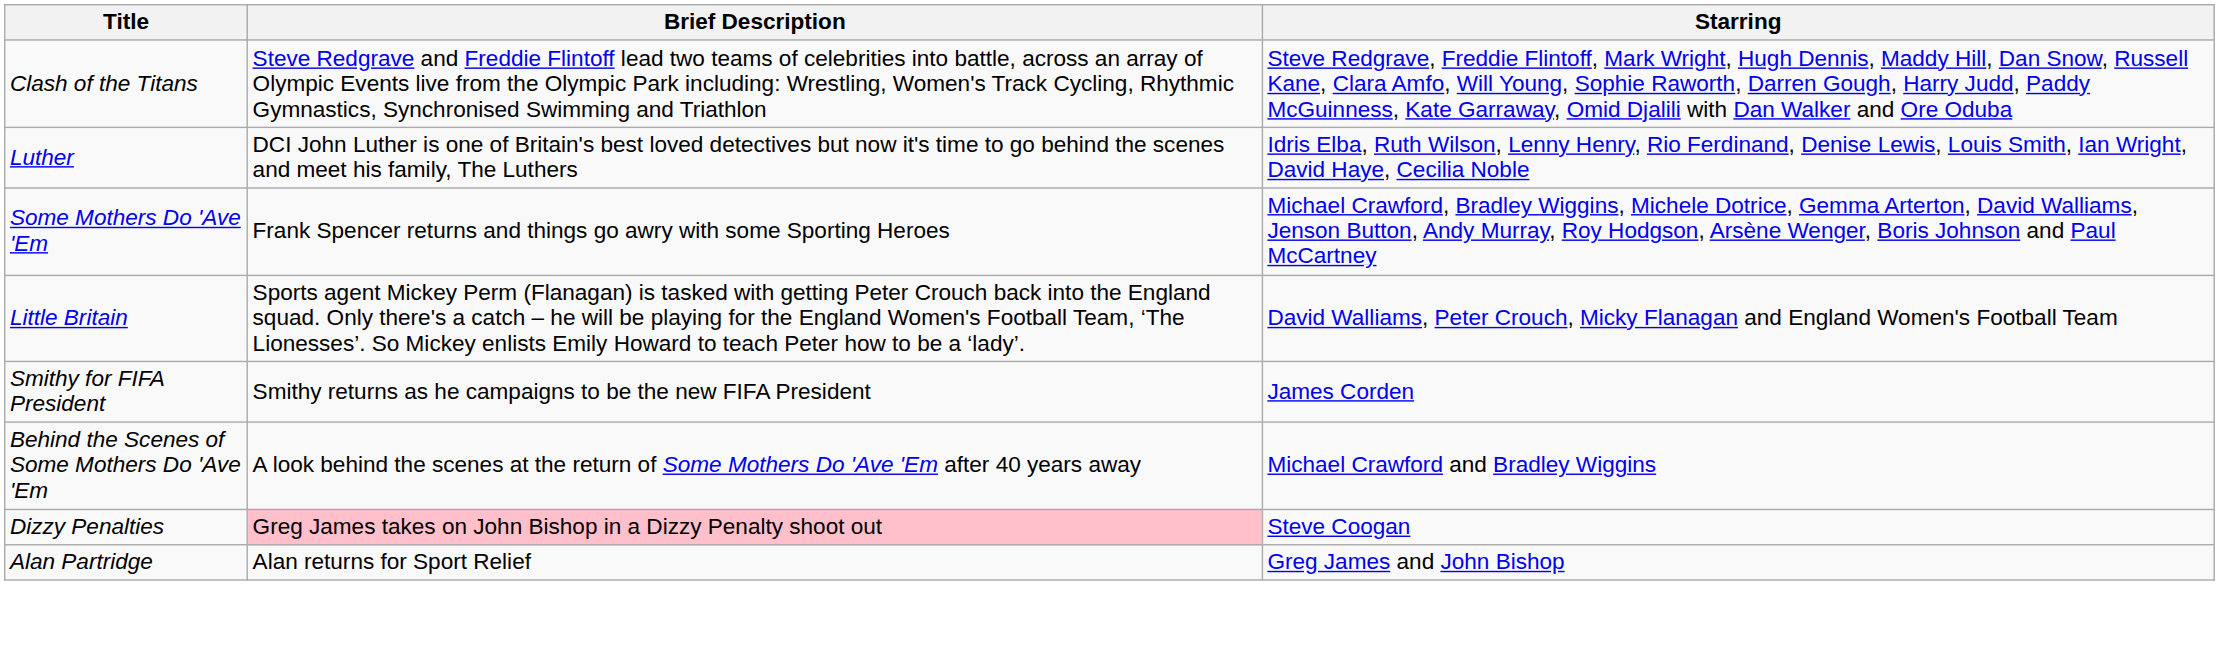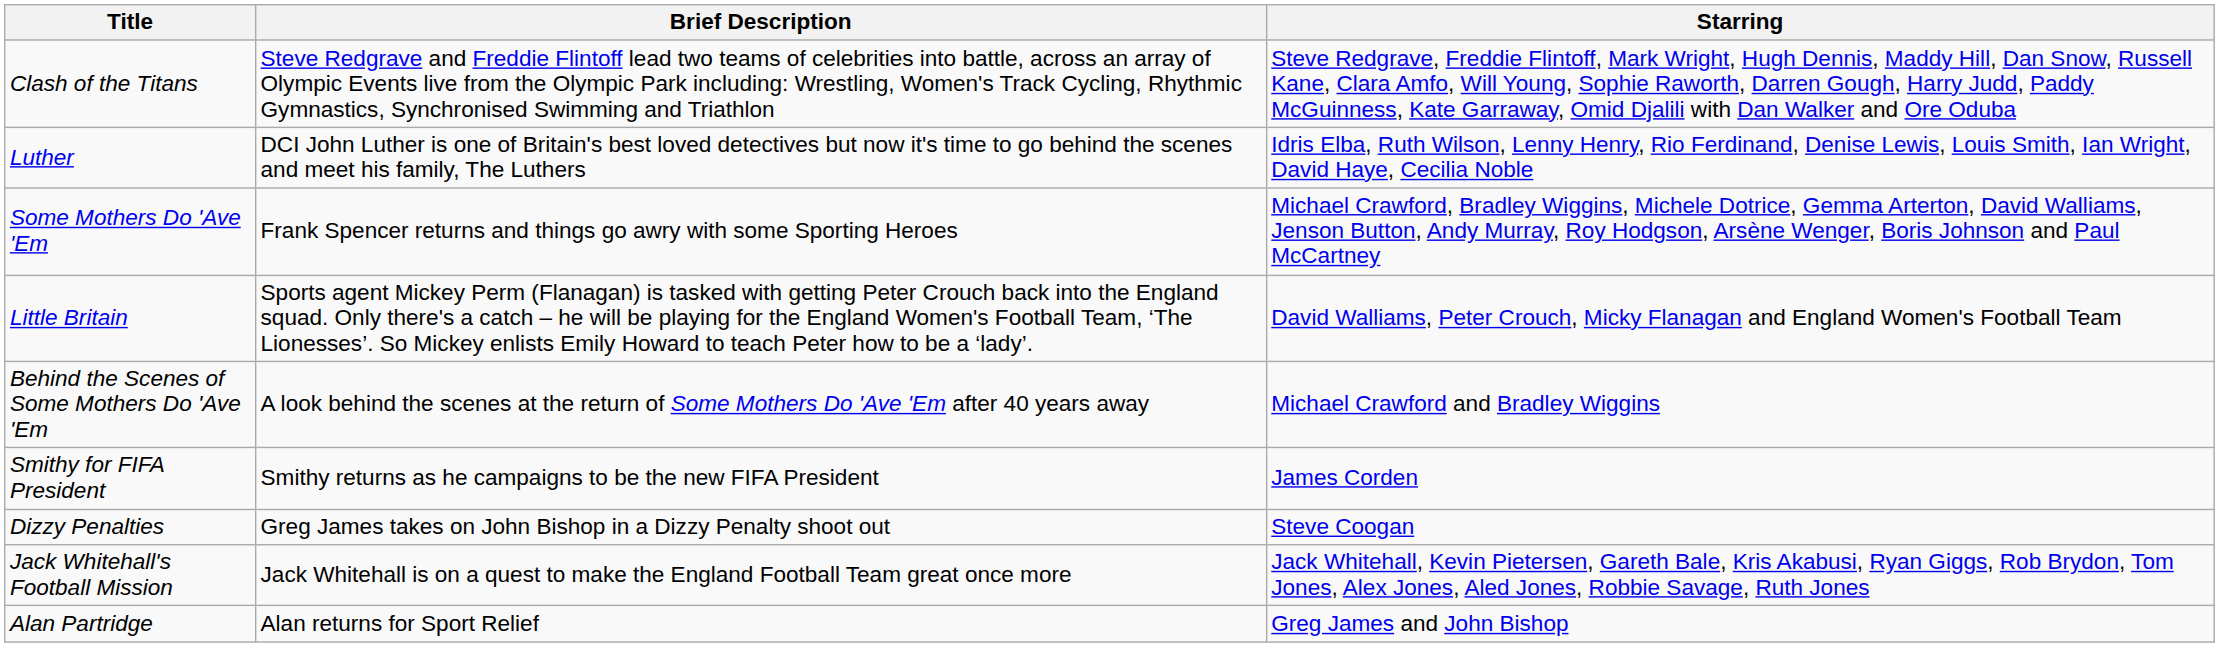 <table class="wikitable">
 <tr>
 <th>Title</th>
 <th>Brief Description</th>
 <th>Starring</th>
 </tr>
 <tr>
 <td><em>Clash of the Titans</em></td>
 <td><a href='#'>Steve Redgrave</a> and <a href='#'>Freddie Flintoff</a> lead two teams of celebrities into battle, across an array of Olympic Events live from the Olympic Park including: Wrestling, Women's Track Cycling, Rhythmic Gymnastics, Synchronised Swimming and Triathlon</td>
 <td><a href='#'>Steve Redgrave</a>, <a href='#'>Freddie Flintoff</a>, <a href='#'>Mark Wright</a>, <a href='#'>Hugh Dennis</a>, <a href='#'>Maddy Hill</a>, <a href='#'>Dan Snow</a>, <a href='#'>Russell Kane</a>, <a href='#'>Clara Amfo</a>, <a href='#'>Will Young</a>, <a href='#'>Sophie Raworth</a>, <a href='#'>Darren Gough</a>, <a href='#'>Harry Judd</a>, <a href='#'>Paddy McGuinness</a>, <a href='#'>Kate Garraway</a>, <a href='#'>Omid Djalili</a> with <a href='#'>Dan Walker</a> and <a href='#'>Ore Oduba</a></td>
 </tr>
 <tr>
 <td><em><a href='#'>Luther</a></em></td>
 <td>DCI John Luther is one of Britain's best loved detectives but now it's time to go behind the scenes and meet his family, The Luthers</td>
 <td><a href='#'>Idris Elba</a>, <a href='#'>Ruth Wilson</a>, <a href='#'>Lenny Henry</a>, <a href='#'>Rio Ferdinand</a>, <a href='#'>Denise Lewis</a>, <a href='#'>Louis Smith</a>, <a href='#'>Ian Wright</a>, <a href='#'>David Haye</a>, <a href='#'>Cecilia Noble</a></td>
 </tr>
 <tr>
 <td><em><a href='#'>Some Mothers Do 'Ave 'Em</a></em></td>
 <td>Frank Spencer returns and things go awry with some Sporting Heroes</td>
 <td><a href='#'>Michael Crawford</a>, <a href='#'>Bradley Wiggins</a>, <a href='#'>Michele Dotrice</a>, <a href='#'>Gemma Arterton</a>, <a href='#'>David Walliams</a>, <a href='#'>Jenson Button</a>, <a href='#'>Andy Murray</a>, <a href='#'>Roy Hodgson</a>, <a href='#'>Arsène Wenger</a>, <a href='#'>Boris Johnson</a> and <a href='#'>Paul McCartney</a></td>
 </tr>
 <tr>
 <td><em><a href='#'>Little Britain</a></em></td>
 <td>Sports agent Mickey Perm (Flanagan) is tasked with getting Peter Crouch back into the England squad. Only there's a catch – he will be playing for the England Women's Football Team, ‘The Lionesses’. So Mickey enlists Emily Howard to teach Peter how to be a ‘lady’.</td>
 <td><a href='#'>David Walliams</a>, <a href='#'>Peter Crouch</a>, <a href='#'>Micky Flanagan</a> and England Women's Football Team</td>
 </tr>
 <tr>
+<td><em>Behind the Scenes of Some Mothers Do 'Ave 'Em </em></td>
+<td>A look behind the scenes at the return of <em><a href='#'>Some Mothers Do 'Ave 'Em</a></em> after 40 years away</td>
+<td><a href='#'>Michael Crawford</a> and <a href='#'>Bradley Wiggins</a></td>
+</tr>
+<tr>
 <td><em>Smithy for FIFA President</em></td>
 <td>Smithy returns as he campaigns to be the new FIFA President</td>
 <td><a href='#'>James Corden</a></td>
 </tr>
 <tr>
-<td><em>Behind the Scenes of Some Mothers Do 'Ave 'Em </em></td>
-<td>A look behind the scenes at the return of <em><a href='#'>Some Mothers Do 'Ave 'Em</a></em> after 40 years away</td>
-<td><a href='#'>Michael Crawford</a> and <a href='#'>Bradley Wiggins</a></td>
+<td><em>Dizzy Penalties</em></td>
+<td>Greg James takes on John Bishop in a Dizzy Penalty shoot out</td>
+<td><a href='#'>Steve Coogan</a></td>
 </tr>
 <tr>
-<td><em>Dizzy Penalties</em></td>
-<td style="background: pink;">Greg James takes on John Bishop in a Dizzy Penalty shoot out</td>
-<td><a href='#'>Steve Coogan</a></td>
+<td><em>Jack Whitehall's Football Mission</em></td>
+<td>Jack Whitehall is on a quest to make the England Football Team great once more</td>
+<td><a href='#'>Jack Whitehall</a>, <a href='#'>Kevin Pietersen</a>, <a href='#'>Gareth Bale</a>, <a href='#'>Kris Akabusi</a>, <a href='#'>Ryan Giggs</a>, <a href='#'>Rob Brydon</a>, <a href='#'>Tom Jones</a>, <a href='#'>Alex Jones</a>, <a href='#'>Aled Jones</a>, <a href='#'>Robbie Savage</a>, <a href='#'>Ruth Jones</a></td>
 </tr>
 <tr>
 <td><em>Alan Partridge</em></td>
 <td>Alan returns for Sport Relief</td>
 <td><a href='#'>Greg James</a> and <a href='#'>John Bishop</a></td>
 </tr>
 </table>
